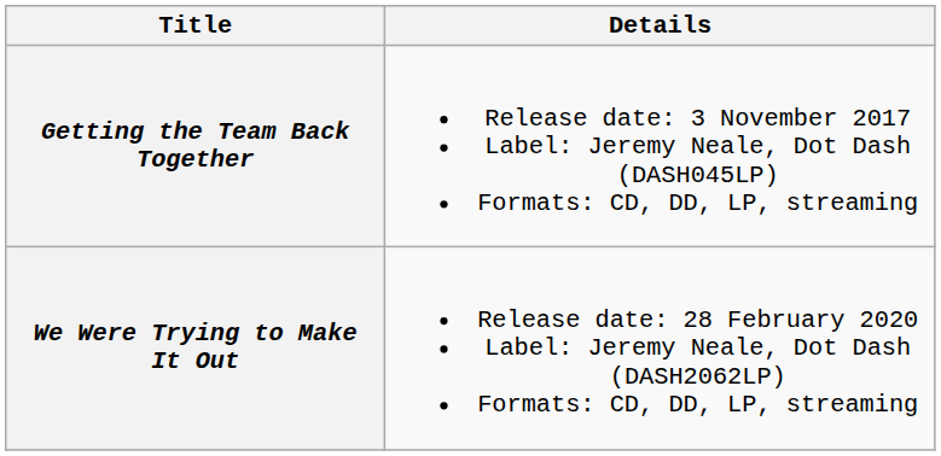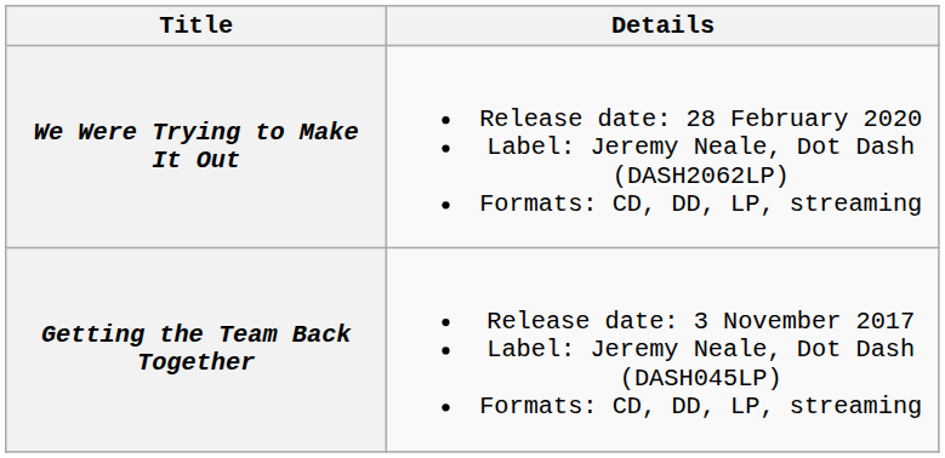 <table class="wikitable plainrowheaders" style="text-align:center;">
 <tr>
 <th rowspan="1" style="width:15em;">Title</th>
 <th rowspan="1" style="width:22em;">Details</th>
 </tr>
 <tr>
+<th scope="row"><em>We Were Trying to Make It Out</em></th>
+<td><br><ul><li>Release date: 28 February 2020</li><li>Label: Jeremy Neale, Dot Dash (DASH2062LP)</li><li>Formats: CD, DD, LP, streaming</li></ul></td>
+</tr>
+<tr>
 <th scope="row"><em>Getting the Team Back Together</em></th>
 <td><br><ul><li>Release date: 3 November 2017</li><li>Label: Jeremy Neale, Dot Dash (DASH045LP)</li><li>Formats: CD, DD, LP, streaming</li></ul></td>
 </tr>
-<tr>
-<th scope="row"><em>We Were Trying to Make It Out</em></th>
-<td><br><ul><li>Release date: 28 February 2020</li><li>Label: Jeremy Neale, Dot Dash (DASH2062LP)</li><li>Formats: CD, DD, LP, streaming</li></ul></td>
-</tr>
 </table>
